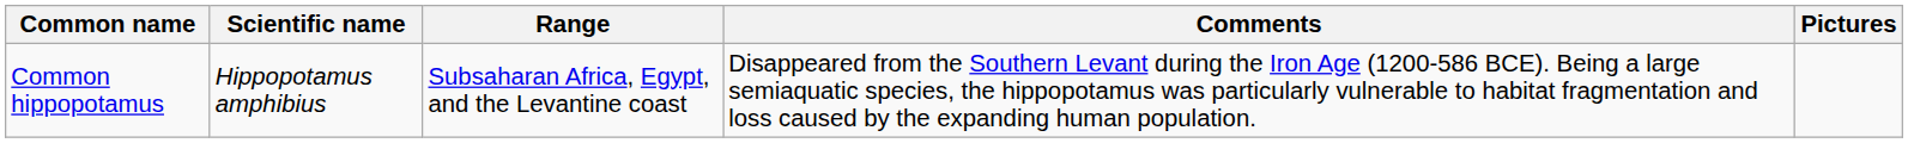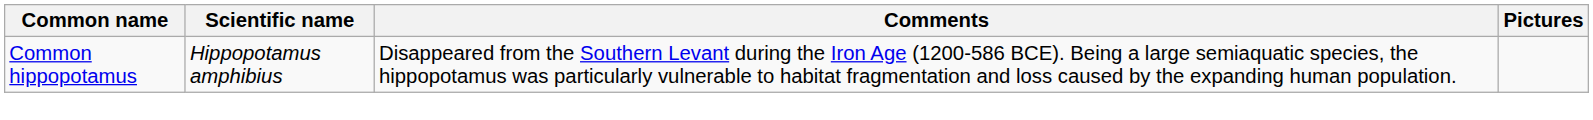 <table class="wikitable sortable">
 <tr>
 <th>Common name</th>
 <th>Scientific name</th>
-<th>Range</th>
 <th class="unsortable">Comments</th>
 <th class="unsortable">Pictures</th>
 </tr>
 <tr>
 <td><a href='#'>Common hippopotamus</a></td>
 <td><em>Hippopotamus amphibius</em></td>
-<td><a href='#'>Subsaharan Africa</a>, <a href='#'>Egypt</a>, and the Levantine coast</td>
 <td>Disappeared from the <a href='#'>Southern Levant</a> during the <a href='#'>Iron Age</a> (1200-586 BCE). Being a large semiaquatic species, the hippopotamus was particularly vulnerable to habitat fragmentation and loss caused by the expanding human population.</td>
 <td></td>
 </tr>
 </table>
